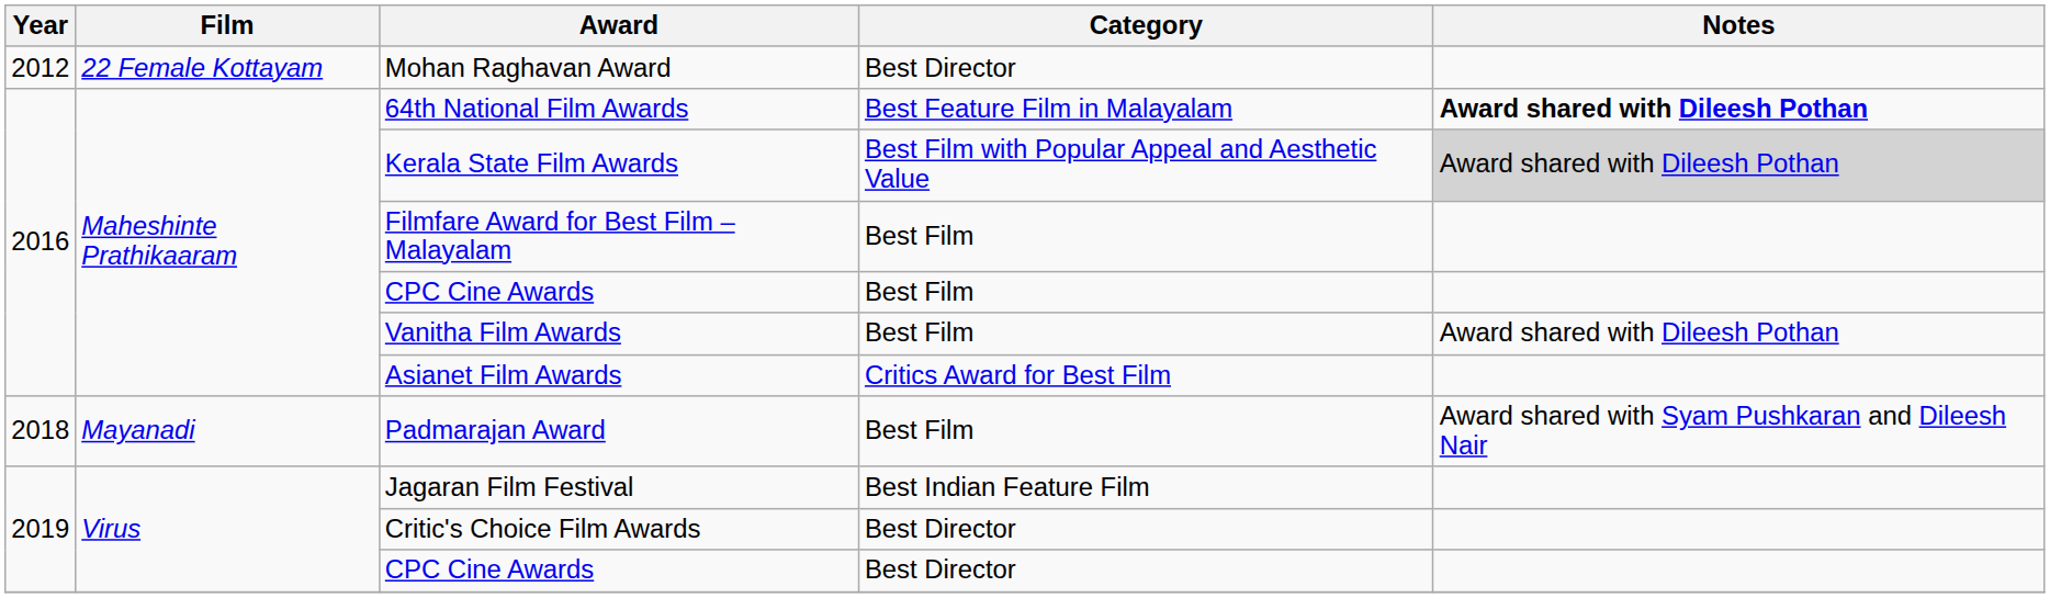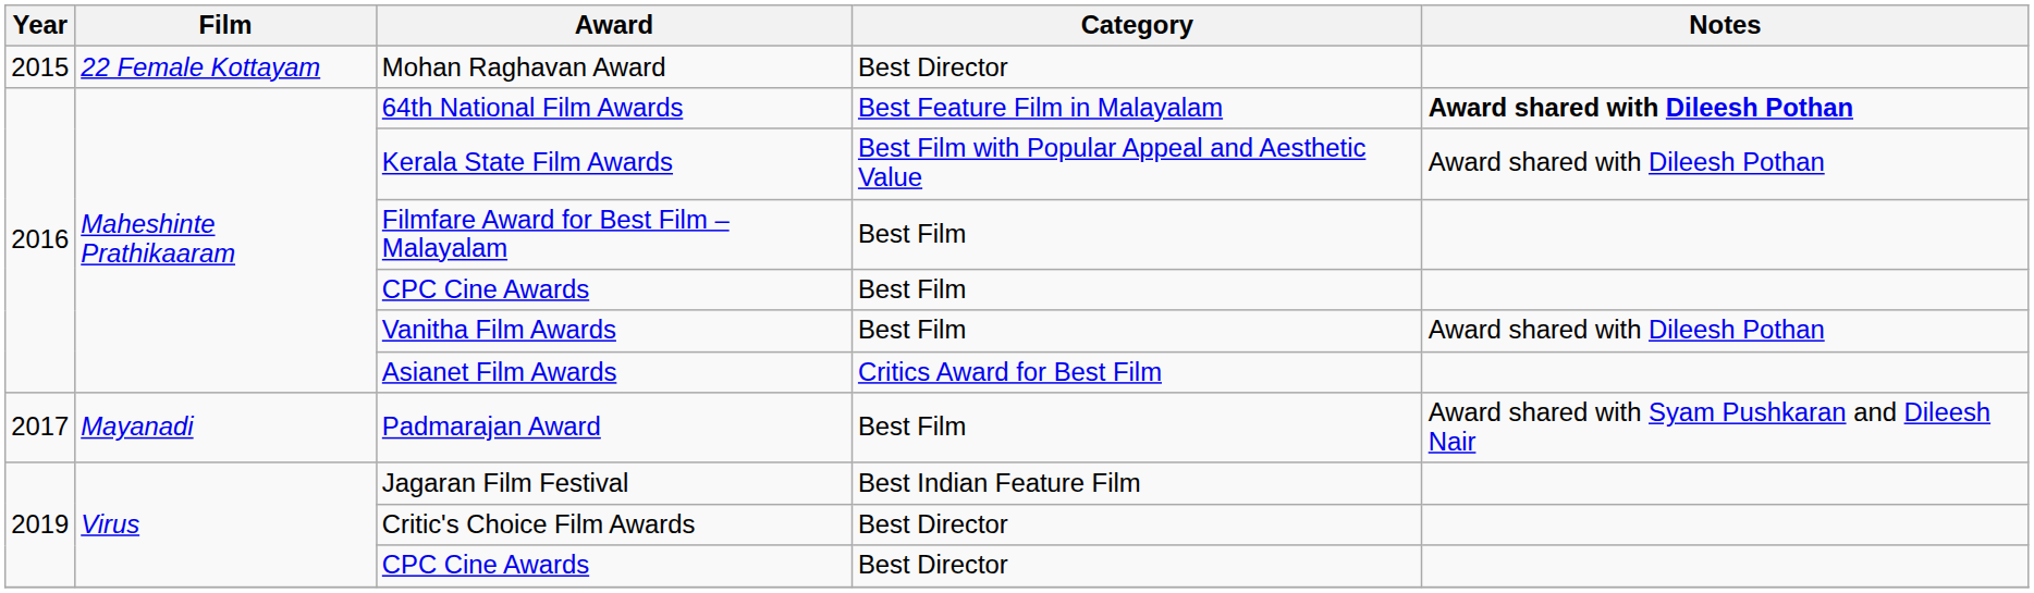 <table class="wikitable">
 <tr>
 <th>Year</th>
 <th>Film</th>
 <th>Award</th>
 <th>Category</th>
 <th>Notes</th>
 </tr>
 <tr>
-<td>2012</td>
+<td>2015</td>
 <td><em><a href='#'>22 Female Kottayam</a></em></td>
 <td>Mohan Raghavan Award</td>
 <td>Best Director</td>
 <td></td>
 </tr>
 <tr>
 <td rowspan=6>2016</td>
 <td rowspan=6><em><a href='#'>Maheshinte Prathikaaram</a></em></td>
 <td><a href='#'>64th National Film Awards</a></td>
 <td><a href='#'>Best Feature Film in Malayalam</a></td>
 <td><strong>Award shared with <a href='#'>Dileesh Pothan</a></strong></td>
 </tr>
 <tr>
 <td><a href='#'>Kerala State Film Awards</a></td>
 <td><a href='#'>Best Film with Popular Appeal and Aesthetic Value</a></td>
-<td style="background: lightgrey;">Award shared with <a href='#'>Dileesh Pothan</a></td>
+<td>Award shared with <a href='#'>Dileesh Pothan</a></td>
 </tr>
 <tr>
 <td><a href='#'>Filmfare Award for Best Film – Malayalam</a></td>
 <td>Best Film</td>
 <td></td>
 </tr>
 <tr>
 <td><a href='#'>CPC Cine Awards</a></td>
 <td>Best Film</td>
 <td></td>
 </tr>
 <tr>
 <td><a href='#'>Vanitha Film Awards</a></td>
 <td>Best Film</td>
 <td>Award shared with <a href='#'>Dileesh Pothan</a></td>
 </tr>
 <tr>
 <td><a href='#'>Asianet Film Awards</a></td>
 <td><a href='#'>Critics Award for Best Film</a></td>
 <td></td>
 </tr>
 <tr>
-<td>2018</td>
+<td>2017</td>
 <td><em><a href='#'>Mayanadi</a></em></td>
 <td><a href='#'>Padmarajan Award</a></td>
 <td>Best Film</td>
 <td>Award shared with <a href='#'>Syam Pushkaran</a> and <a href='#'>Dileesh Nair</a></td>
 </tr>
 <tr>
 <td rowspan=3>2019</td>
 <td rowspan=3><em><a href='#'>Virus</a></em></td>
 <td>Jagaran Film Festival</td>
 <td>Best Indian Feature Film</td>
 <td></td>
 </tr>
 <tr>
 <td>Critic's Choice Film Awards</td>
 <td>Best Director</td>
 <td></td>
 </tr>
 <tr>
 <td><a href='#'>CPC Cine Awards</a></td>
 <td>Best Director</td>
 <td></td>
 </tr>
 <tr>
 </tr>
 </table>
